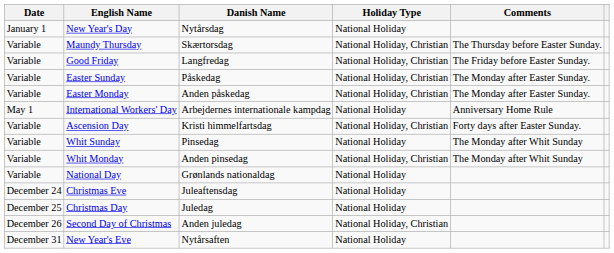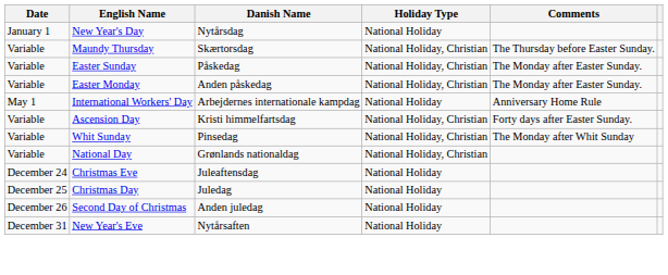 <table class="wikitable">
 <tr>
 <th>Date</th>
 <th>English Name</th>
 <th>Danish Name</th>
 <th>Holiday Type</th>
 <th>Comments</th>
 <th></th>
 </tr>
 <tr>
 <td>January 1</td>
 <td><a href='#'>New Year's Day</a></td>
 <td>Nytårsdag</td>
 <td>National Holiday</td>
 <td></td>
 <td></td>
 </tr>
 <tr>
 <td>Variable</td>
 <td><a href='#'>Maundy Thursday</a></td>
 <td>Skærtorsdag</td>
 <td>National Holiday, Christian</td>
 <td>The Thursday before Easter Sunday.</td>
-<td></td>
-</tr>
-<tr>
-<td>Variable</td>
-<td><a href='#'>Good Friday</a></td>
-<td>Langfredag</td>
-<td>National Holiday, Christian</td>
-<td>The Friday before Easter Sunday.</td>
 <td></td>
 </tr>
 <tr>
 <td>Variable</td>
 <td><a href='#'>Easter Sunday</a></td>
 <td>Påskedag</td>
 <td>National Holiday, Christian</td>
 <td>The Monday after Easter Sunday.</td>
 <td></td>
 </tr>
 <tr>
 <td>Variable</td>
 <td><a href='#'>Easter Monday</a></td>
 <td>Anden påskedag</td>
 <td>National Holiday, Christian</td>
 <td>The Monday after Easter Sunday.</td>
 <td></td>
 </tr>
 <tr>
 <td>May 1</td>
 <td><a href='#'>International Workers' Day</a></td>
 <td>Arbejdernes internationale kampdag</td>
 <td>National Holiday</td>
 <td>Anniversary Home Rule</td>
 <td></td>
 </tr>
 <tr>
 <td>Variable</td>
 <td><a href='#'>Ascension Day</a></td>
 <td>Kristi himmelfartsdag</td>
 <td>National Holiday, Christian</td>
 <td>Forty days after Easter Sunday.</td>
 </tr>
 <tr>
 <td>Variable</td>
 <td><a href='#'>Whit Sunday</a></td>
 <td>Pinsedag</td>
-<td>National Holiday</td>
-<td>The Monday after Whit Sunday</td>
-<td></td>
-</tr>
-<tr>
-<td>Variable</td>
-<td><a href='#'>Whit Monday</a></td>
-<td>Anden pinsedag</td>
 <td>National Holiday, Christian</td>
 <td>The Monday after Whit Sunday</td>
 <td></td>
 </tr>
 <tr>
 <td>Variable</td>
 <td><a href='#'>National Day</a></td>
 <td>Grønlands nationaldag</td>
-<td>National Holiday</td>
+<td>National Holiday, Christian</td>
 <td></td>
 <td></td>
 </tr>
 <tr>
 <td>December 24</td>
 <td><a href='#'>Christmas Eve</a></td>
 <td>Juleaftensdag</td>
 <td>National Holiday</td>
 <td></td>
 <td></td>
 </tr>
 <tr>
 <td>December 25</td>
 <td><a href='#'>Christmas Day</a></td>
 <td>Juledag</td>
 <td>National Holiday</td>
 <td></td>
 <td></td>
 </tr>
 <tr>
 <td>December 26</td>
 <td><a href='#'>Second Day of Christmas</a></td>
 <td>Anden juledag</td>
-<td>National Holiday, Christian</td>
+<td>National Holiday</td>
 <td></td>
 <td></td>
 </tr>
 <tr>
 <td>December 31</td>
 <td><a href='#'>New Year's Eve</a></td>
 <td>Nytårsaften</td>
 <td>National Holiday</td>
 <td></td>
 <td><br></td>
 </tr>
 </table>
